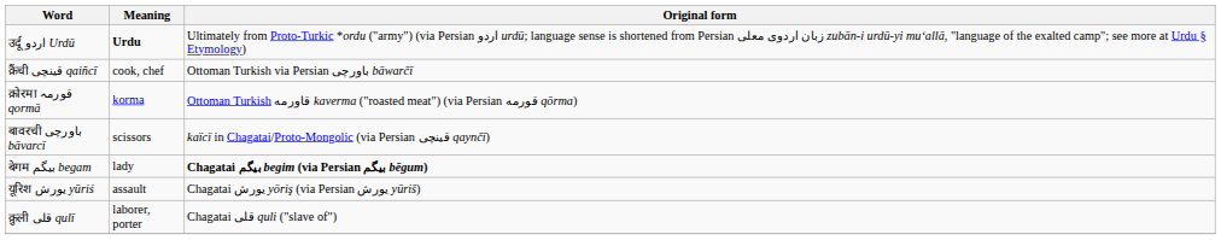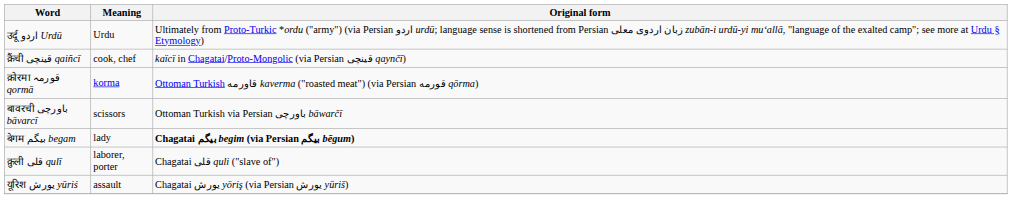 <table class="wikitable">
 <tr>
 <th>Word</th>
 <th>Meaning</th>
 <th>Original form</th>
 </tr>
 <tr>
 <td style="width:08em">उर्दू اردو <em>Urdū</em></td>
-<td><strong>Urdu</strong></td>
+<td>Urdu</td>
 <td>Ultimately from <a href='#'>Proto-Turkic</a> *<em>ordu</em> ("army") (via Persian اردو <em>urdū</em>; language sense is shortened from Persian زبان اردوی معلی <em>zubān-i urdū-yi mu‘allā</em>, "language of the exalted camp"; see more at <a href='#'>Urdu § Etymology</a>)</td>
 </tr>
 <tr>
 <td>क़ैंची قینچی <em>qaiñcī</em></td>
 <td>cook, chef</td>
-<td>Ottoman Turkish via Persian باورچی <em>bāwarčī</em></td>
+<td><em>kaïcï</em> in <a href='#'>Chagatai</a>/<a href='#'>Proto-Mongolic</a> (via Persian قینچی <em>qaynčī</em>)</td>
 </tr>
 <tr>
 <td>क़ोरमा قورمہ <em>qormā</em></td>
 <td><a href='#'>korma</a></td>
 <td><a href='#'>Ottoman Turkish</a> قاورمه <em>kaverma</em> ("roasted meat") (via Persian قورمه <em>qōrma</em>)</td>
 </tr>
 <tr>
 <td>बावरची باورچی <em>bāvarcī</em></td>
 <td>scissors</td>
-<td><em>kaïcï</em> in <a href='#'>Chagatai</a>/<a href='#'>Proto-Mongolic</a> (via Persian قینچی <em>qaynčī</em>)</td>
+<td>Ottoman Turkish via Persian باورچی <em>bāwarčī</em></td>
 </tr>
 <tr>
 <td>बेगम بیگم <em>begam</em></td>
 <td>lady</td>
 <td><strong>Chagatai بیگم <em>begim</em> (via Persian بیگم <em>bēgum</em>)</strong></td>
 </tr>
 <tr>
+<td>क़ुली قلی <em>qulī</em></td>
+<td>laborer, porter</td>
+<td>Chagatai قلی <em>quli</em> ("slave of")</td>
+</tr>
+<tr>
 <td>यूरिश یورش <em>yūriś</em></td>
 <td>assault</td>
 <td>Chagatai یورش <em>yöriş</em> (via Persian یورش <em>yūriš</em>)</td>
 </tr>
 <tr>
-<td>क़ुली قلی <em>qulī</em></td>
-<td>laborer, porter</td>
-<td>Chagatai قلی <em>quli</em> ("slave of")</td>
-</tr>
-<tr>
 </tr>
 </table>
